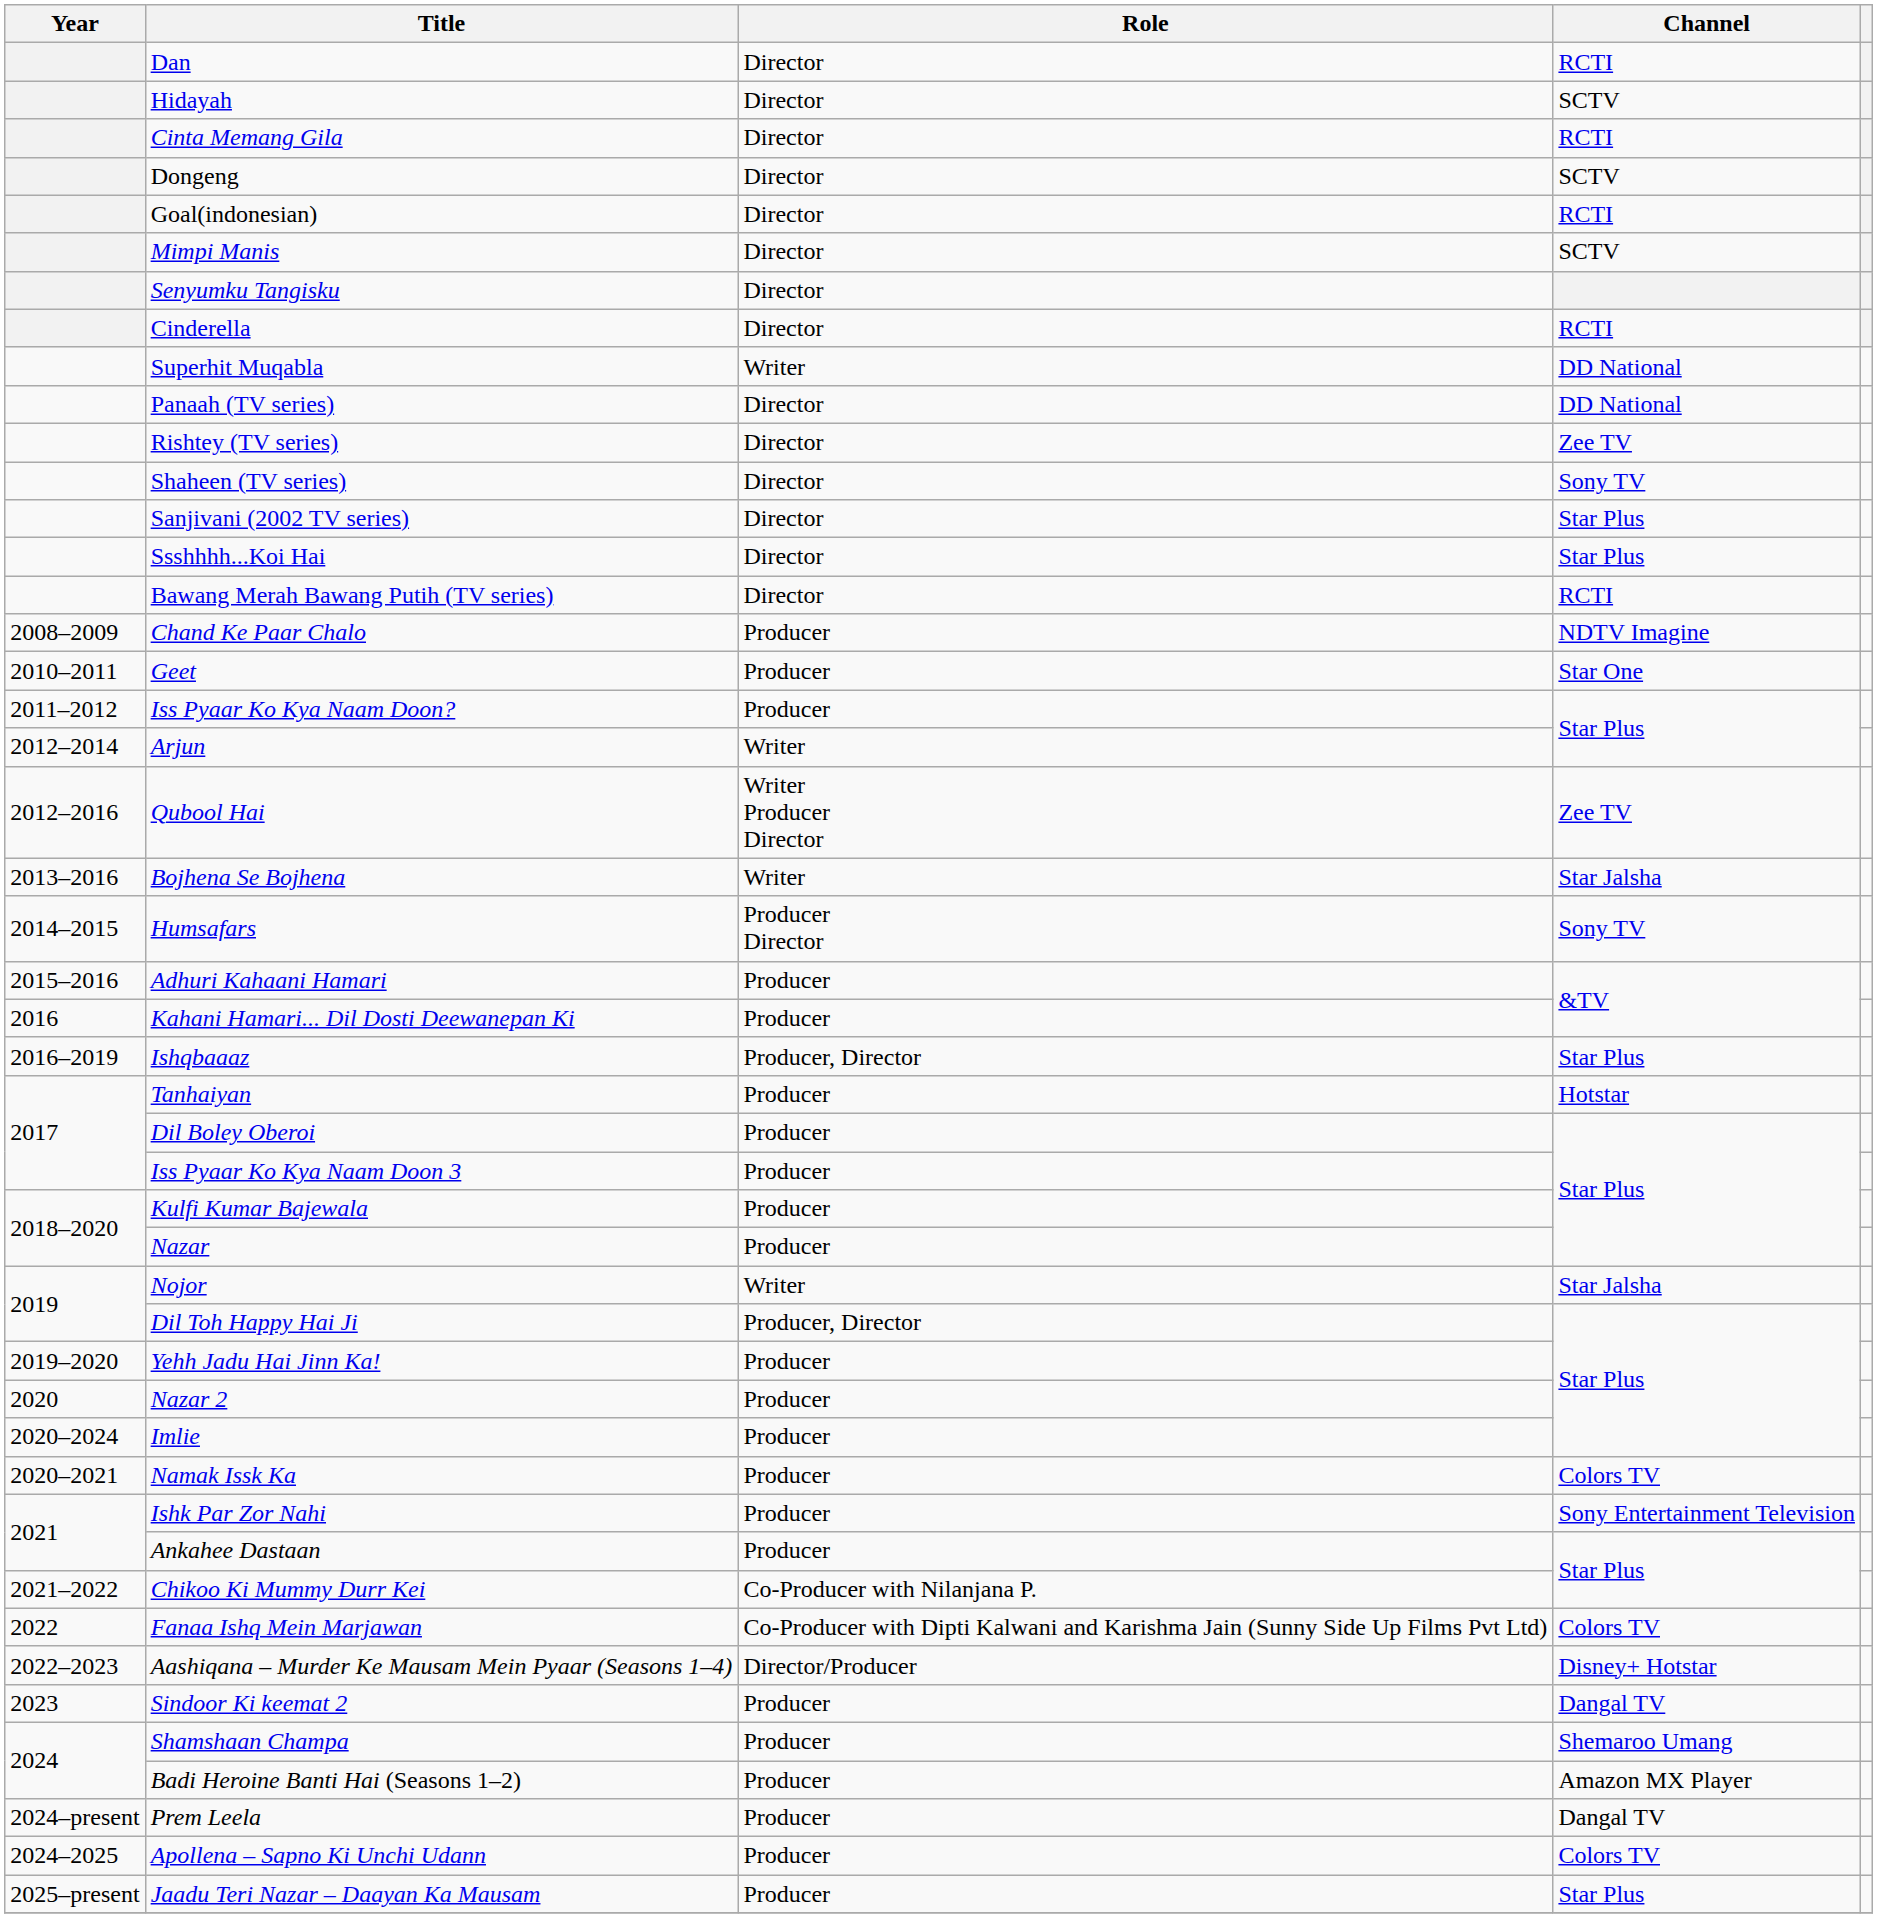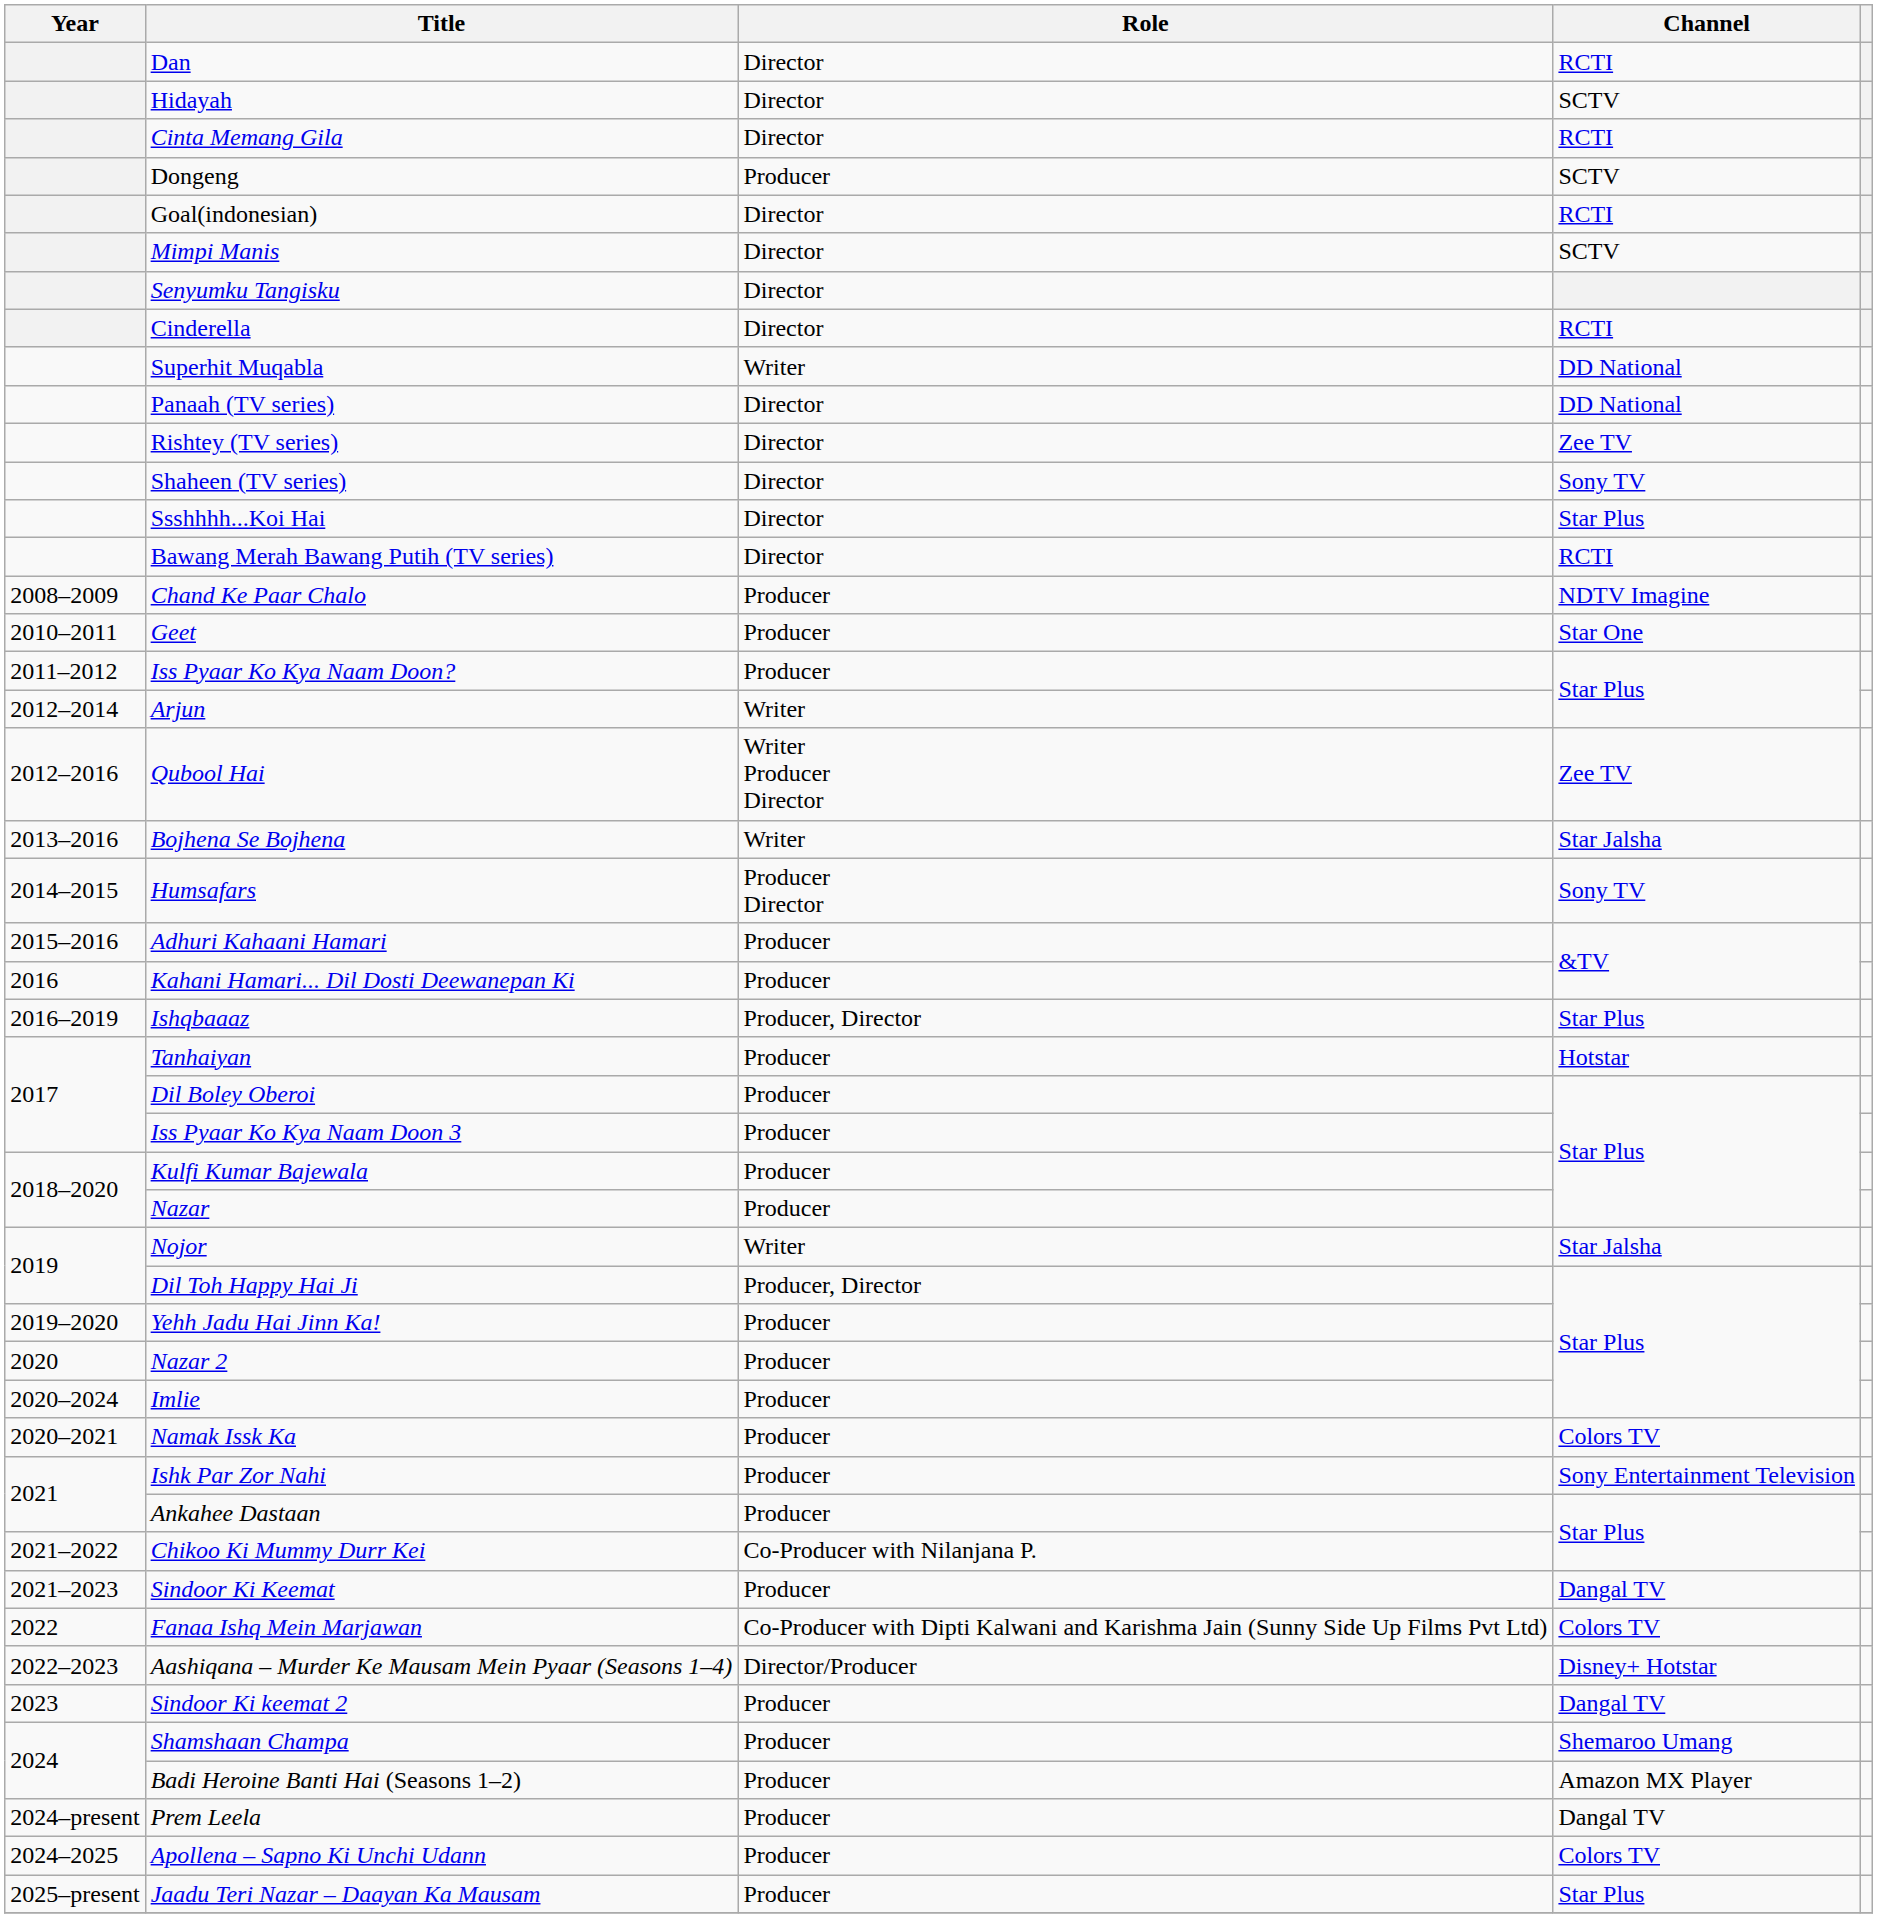 <table class="wikitable sortable">
 <tr>
 <th>Year</th>
 <th>Title</th>
 <th>Role</th>
 <th>Channel</th>
 <th class="unsortable"></th>
 </tr>
 <tr>
 <th></th>
 <td><a href='#'>Dan</a></td>
 <td>Director</td>
 <td><a href='#'>RCTI</a></td>
 <th></th>
 </tr>
 <tr>
 <th></th>
 <td><a href='#'>Hidayah</a></td>
 <td>Director</td>
 <td>SCTV</td>
 <th></th>
 </tr>
 <tr>
 <th></th>
 <td><a href='#'><em>Cinta Memang Gila</em></a></td>
 <td>Director</td>
 <td><a href='#'>RCTI</a></td>
 <th></th>
 </tr>
 <tr>
 <th></th>
 <td>Dongeng</td>
-<td>Director</td>
+<td>Producer</td>
 <td>SCTV</td>
 <th></th>
 </tr>
 <tr>
 <th></th>
 <td>Goal(indonesian)</td>
 <td>Director</td>
 <td><a href='#'>RCTI</a></td>
 <th></th>
 </tr>
 <tr>
 <th></th>
 <td><a href='#'><em>Mimpi Manis</em></a></td>
 <td>Director</td>
 <td>SCTV</td>
 <th></th>
 </tr>
 <tr>
 <th></th>
 <td><a href='#'><em>Senyumku Tangisku</em></a></td>
 <td>Director</td>
 <th></th>
 <th></th>
 </tr>
 <tr>
 <th></th>
 <td><a href='#'>Cinderella</a></td>
 <td>Director</td>
 <td><a href='#'>RCTI</a></td>
 <th></th>
 </tr>
 <tr>
 <td></td>
 <td><a href='#'>Superhit Muqabla</a></td>
 <td>Writer</td>
 <td><a href='#'>DD National</a></td>
 <td></td>
 </tr>
 <tr>
 <td></td>
 <td><a href='#'>Panaah (TV series)</a></td>
 <td>Director</td>
 <td><a href='#'>DD National</a></td>
 <td></td>
 </tr>
 <tr>
 <td></td>
 <td><a href='#'>Rishtey (TV series)</a></td>
 <td>Director</td>
 <td><a href='#'>Zee TV</a></td>
 <td></td>
 </tr>
 <tr>
 <td></td>
 <td><a href='#'>Shaheen (TV series)</a></td>
 <td>Director</td>
 <td><a href='#'>Sony TV</a></td>
-<td></td>
-</tr>
-<tr>
-<td></td>
-<td><a href='#'>Sanjivani (2002 TV series)</a></td>
-<td>Director</td>
-<td><a href='#'>Star Plus</a></td>
 <td></td>
 </tr>
 <tr>
 <td></td>
 <td><a href='#'>Ssshhhh...Koi Hai</a></td>
 <td>Director</td>
 <td><a href='#'>Star Plus</a></td>
 <td></td>
 </tr>
 <tr>
 <td></td>
 <td><a href='#'>Bawang Merah Bawang Putih (TV series)</a></td>
 <td>Director</td>
 <td><a href='#'>RCTI</a></td>
 <td></td>
 </tr>
 <tr>
 <td>2008–2009</td>
 <td><em><a href='#'>Chand Ke Paar Chalo</a></em></td>
 <td>Producer</td>
 <td><a href='#'>NDTV Imagine</a></td>
 <td></td>
 </tr>
 <tr>
 <td>2010–2011</td>
 <td><em><a href='#'>Geet</a></em></td>
 <td>Producer</td>
 <td><a href='#'>Star One</a></td>
 <td></td>
 </tr>
 <tr>
 <td>2011–2012</td>
 <td><em><a href='#'>Iss Pyaar Ko Kya Naam Doon?</a></em></td>
 <td>Producer</td>
 <td rowspan="2"><a href='#'>Star Plus</a></td>
 <td></td>
 </tr>
 <tr>
 <td>2012–2014</td>
 <td><em><a href='#'>Arjun</a></em></td>
 <td>Writer</td>
 <td></td>
 </tr>
 <tr>
 <td>2012–2016</td>
 <td><em><a href='#'>Qubool Hai</a></em></td>
 <td>Writer<br>Producer<br>Director</td>
 <td><a href='#'>Zee TV</a></td>
 <td></td>
 </tr>
 <tr>
 <td>2013–2016</td>
 <td><em><a href='#'>Bojhena Se Bojhena</a></em></td>
 <td>Writer</td>
 <td><a href='#'>Star Jalsha</a></td>
 <td></td>
 </tr>
 <tr>
 <td>2014–2015</td>
 <td><em><a href='#'>Humsafars</a></em></td>
 <td>Producer<br>Director</td>
 <td><a href='#'>Sony TV</a></td>
 <td></td>
 </tr>
 <tr>
 <td>2015–2016</td>
 <td><em><a href='#'>Adhuri Kahaani Hamari</a></em></td>
 <td>Producer</td>
 <td rowspan="2"><a href='#'>&TV</a></td>
 <td></td>
 </tr>
 <tr>
 <td>2016</td>
 <td><em><a href='#'>Kahani Hamari... Dil Dosti Deewanepan Ki</a></em></td>
 <td>Producer</td>
 <td></td>
 </tr>
 <tr>
 <td>2016–2019</td>
 <td><em><a href='#'>Ishqbaaaz</a></em></td>
 <td>Producer, Director</td>
 <td><a href='#'>Star Plus</a></td>
 <td></td>
 </tr>
 <tr>
 <td rowspan ="3">2017</td>
 <td><em><a href='#'>Tanhaiyan</a></em></td>
 <td>Producer</td>
 <td><a href='#'>Hotstar</a></td>
 <td></td>
 </tr>
 <tr>
 <td><em><a href='#'>Dil Boley Oberoi</a></em></td>
 <td>Producer</td>
 <td rowspan="4"><a href='#'>Star Plus</a></td>
 <td></td>
 </tr>
 <tr>
 <td><em><a href='#'>Iss Pyaar Ko Kya Naam Doon 3</a></em></td>
 <td>Producer</td>
 <td></td>
 </tr>
 <tr>
 <td rowspan ="2">2018–2020</td>
 <td><em><a href='#'>Kulfi Kumar Bajewala </a></em></td>
 <td>Producer</td>
 <td></td>
 </tr>
 <tr>
 <td><em><a href='#'>Nazar</a></em></td>
 <td>Producer</td>
 <td></td>
 </tr>
 <tr>
 <td rowspan ="2">2019</td>
 <td><em><a href='#'>Nojor</a></em></td>
 <td>Writer</td>
 <td><a href='#'>Star Jalsha</a></td>
 <td></td>
 </tr>
 <tr>
 <td><em><a href='#'>Dil Toh Happy Hai Ji</a></em></td>
 <td>Producer, Director</td>
 <td rowspan="4"><a href='#'>Star Plus</a></td>
 <td></td>
 </tr>
 <tr>
 <td>2019–2020</td>
 <td><em><a href='#'>Yehh Jadu Hai Jinn Ka!</a></em></td>
 <td>Producer</td>
 <td></td>
 </tr>
 <tr>
 <td>2020</td>
 <td><em><a href='#'>Nazar 2</a></em></td>
 <td>Producer</td>
 <td></td>
 </tr>
 <tr>
 <td>2020–2024</td>
 <td><em><a href='#'>Imlie</a></em></td>
 <td>Producer</td>
 <td></td>
 </tr>
 <tr>
 <td>2020–2021</td>
 <td><em><a href='#'>Namak Issk Ka</a></em></td>
 <td>Producer</td>
 <td><a href='#'>Colors TV</a></td>
 <td></td>
 </tr>
 <tr>
 <td rowspan="2">2021</td>
 <td><em><a href='#'>Ishk Par Zor Nahi</a></em></td>
 <td>Producer</td>
 <td><a href='#'>Sony Entertainment Television</a></td>
 <td></td>
 </tr>
 <tr>
 <td><em>Ankahee Dastaan</em></td>
 <td>Producer</td>
 <td rowspan="2"><a href='#'>Star Plus</a></td>
 <td></td>
 </tr>
 <tr>
 <td>2021–2022</td>
 <td><em><a href='#'>Chikoo Ki Mummy Durr Kei</a></em></td>
 <td>Co-Producer with Nilanjana P.</td>
 <td></td>
 </tr>
 <tr>
+<td>2021–2023</td>
+<td><em><a href='#'>Sindoor Ki Keemat</a></em></td>
+<td>Producer</td>
+<td><a href='#'>Dangal TV</a></td>
+<td></td>
+</tr>
+<tr>
 <td>2022</td>
 <td><em><a href='#'>Fanaa Ishq Mein Marjawan</a></em></td>
 <td>Co-Producer with Dipti Kalwani and Karishma Jain (Sunny Side Up Films Pvt Ltd)</td>
 <td><a href='#'>Colors TV</a></td>
 <td></td>
 </tr>
 <tr>
 <td>2022–2023</td>
 <td><em>Aashiqana – Murder Ke Mausam Mein Pyaar (Seasons 1–4)</em></td>
 <td>Director/Producer</td>
 <td><a href='#'>Disney+ Hotstar</a></td>
 <td></td>
 </tr>
 <tr>
 <td>2023</td>
 <td><em><a href='#'>Sindoor Ki keemat 2</a></em></td>
 <td>Producer</td>
 <td><a href='#'>Dangal TV</a></td>
 <td></td>
 </tr>
 <tr>
 <td rowspan="2">2024</td>
 <td><em><a href='#'>Shamshaan Champa</a></em></td>
 <td>Producer</td>
 <td><a href='#'>Shemaroo Umang</a></td>
 <td></td>
 </tr>
 <tr>
 <td><em>Badi Heroine Banti Hai</em> (Seasons 1–2)</td>
 <td>Producer</td>
 <td>Amazon MX Player</td>
 <td></td>
 </tr>
 <tr>
 <td>2024–present</td>
 <td><em>Prem Leela</em></td>
 <td>Producer</td>
 <td>Dangal TV</td>
 <td></td>
 </tr>
 <tr>
 <td>2024–2025</td>
 <td><em><a href='#'>Apollena – Sapno Ki Unchi Udann</a></em></td>
 <td>Producer</td>
 <td><a href='#'>Colors TV</a></td>
 <td></td>
 </tr>
 <tr>
 <td>2025–present</td>
 <td><em><a href='#'>Jaadu Teri Nazar – Daayan Ka Mausam</a></em></td>
 <td>Producer</td>
 <td><a href='#'>Star Plus</a></td>
 <td></td>
 </tr>
 <tr>
 </tr>
 </table>
